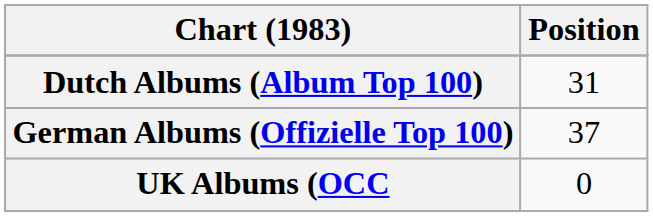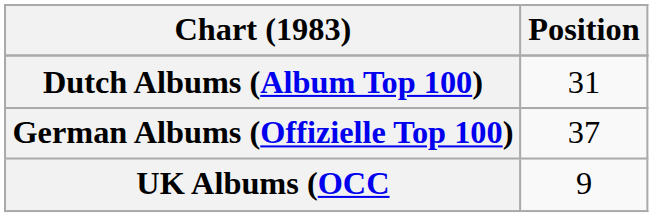 <table class="wikitable sortable plainrowheaders" style="text-align:center">
 <tr>
 <th scope="col">Chart (1983)</th>
 <th scope="col">Position</th>
 </tr>
 <tr>
 </tr>
 <tr>
 <th scope="row">Dutch Albums (<a href='#'>Album Top 100</a>)</th>
 <td>31</td>
 </tr>
 <tr>
 <th scope="row">German Albums (<a href='#'>Offizielle Top 100</a>)</th>
 <td>37</td>
 </tr>
 <tr>
 <th scope="row">UK Albums (<a href='#'>OCC</a></th>
-<td>0</td>
+<td>9</td>
 </tr>
 </table>
